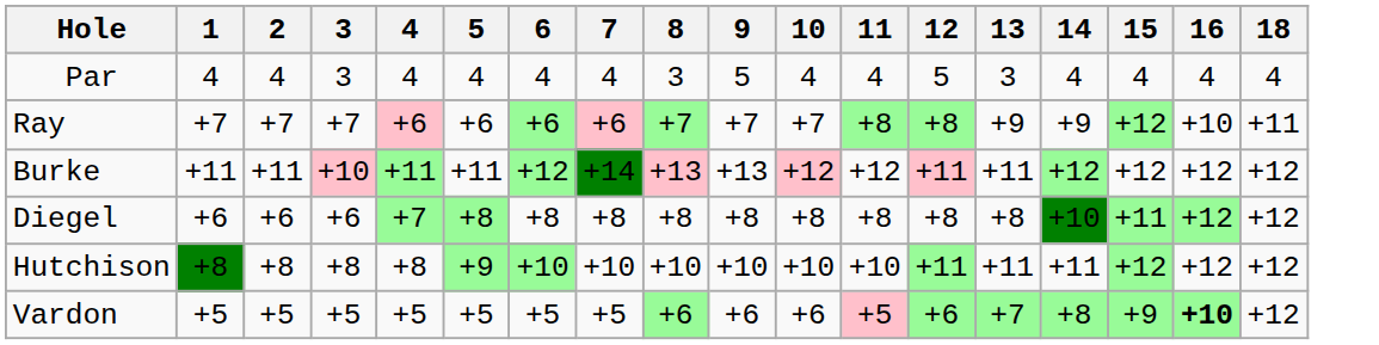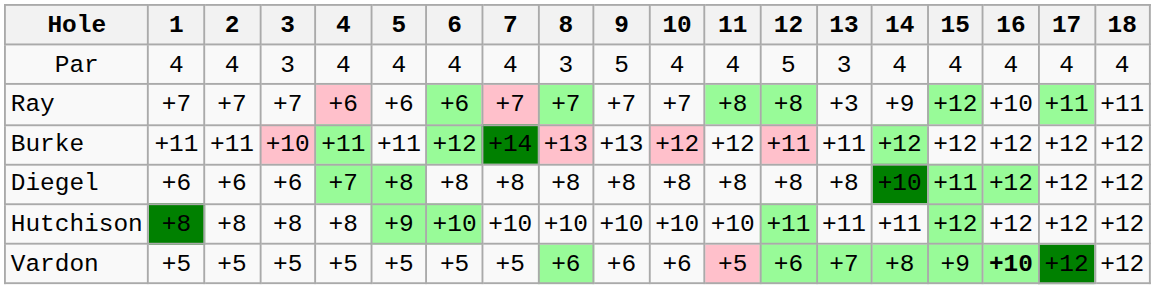 <table class="wikitable" style="text-align:center">
 <tr>
 <th>Hole</th>
 <th>1</th>
 <th>2</th>
 <th>3</th>
 <th>4</th>
 <th>5</th>
 <th>6</th>
 <th>7</th>
 <th>8</th>
 <th>9</th>
 <th>10</th>
 <th>11</th>
 <th>12</th>
 <th>13</th>
 <th>14</th>
 <th>15</th>
 <th>16</th>
+<th>17</th>
 <th>18</th>
 </tr>
 <tr>
 <td>Par</td>
 <td>4</td>
 <td>4</td>
 <td>3</td>
 <td>4</td>
 <td>4</td>
 <td>4</td>
 <td>4</td>
 <td>3</td>
 <td>5</td>
 <td>4</td>
 <td>4</td>
 <td>5</td>
 <td>3</td>
 <td>4</td>
 <td>4</td>
 <td>4</td>
 <td>4</td>
+<td>4</td>
 </tr>
 <tr>
 <td align=left> Ray</td>
 <td>+7</td>
 <td>+7</td>
 <td>+7</td>
 <td style="background: Pink;">+6</td>
 <td>+6</td>
 <td style="background: PaleGreen;">+6</td>
-<td style="background: Pink;">+6</td>
+<td style="background: Pink;">+7</td>
 <td style="background: PaleGreen;">+7</td>
 <td>+7</td>
 <td>+7</td>
 <td style="background: PaleGreen;">+8</td>
 <td style="background: PaleGreen;">+8</td>
-<td>+9</td>
+<td>+3</td>
 <td>+9</td>
 <td style="background: PaleGreen;">+12</td>
 <td>+10</td>
+<td style="background: PaleGreen;">+11</td>
 <td>+11</td>
 </tr>
 <tr>
 <td align=left> Burke</td>
 <td>+11</td>
 <td>+11</td>
 <td style="background: Pink;">+10</td>
 <td style="background: PaleGreen;">+11</td>
 <td>+11</td>
 <td style="background: PaleGreen;">+12</td>
 <td style="background: Green;">+14</td>
 <td style="background: Pink;">+13</td>
 <td>+13</td>
 <td style="background: Pink;">+12</td>
 <td>+12</td>
 <td style="background: Pink;">+11</td>
 <td>+11</td>
 <td style="background: PaleGreen;">+12</td>
+<td>+12</td>
 <td>+12</td>
 <td>+12</td>
 <td>+12</td>
 </tr>
 <tr>
 <td align=left> Diegel</td>
 <td>+6</td>
 <td>+6</td>
 <td>+6</td>
 <td style="background: PaleGreen;">+7</td>
 <td style="background: PaleGreen;">+8</td>
 <td>+8</td>
 <td>+8</td>
 <td>+8</td>
 <td>+8</td>
 <td>+8</td>
 <td>+8</td>
 <td>+8</td>
 <td>+8</td>
 <td style="background: Green;">+10</td>
 <td style="background: PaleGreen;">+11</td>
 <td style="background: PaleGreen;">+12</td>
 <td>+12</td>
+<td>+12</td>
 </tr>
 <tr>
 <td align=left> Hutchison</td>
 <td style="background: Green;">+8</td>
 <td>+8</td>
 <td>+8</td>
 <td>+8</td>
 <td style="background: PaleGreen;">+9</td>
 <td style="background: PaleGreen;">+10</td>
 <td>+10</td>
 <td>+10</td>
 <td>+10</td>
 <td>+10</td>
 <td>+10</td>
 <td style="background: PaleGreen;">+11</td>
 <td>+11</td>
 <td>+11</td>
 <td style="background: PaleGreen;">+12</td>
+<td>+12</td>
 <td>+12</td>
 <td>+12</td>
 </tr>
 <tr>
 <td align=left> Vardon</td>
 <td>+5</td>
 <td>+5</td>
 <td>+5</td>
 <td>+5</td>
 <td>+5</td>
 <td>+5</td>
 <td>+5</td>
 <td style="background: PaleGreen;">+6</td>
 <td>+6</td>
 <td>+6</td>
 <td style="background: Pink;">+5</td>
 <td style="background: PaleGreen;">+6</td>
 <td style="background: PaleGreen;">+7</td>
 <td style="background: PaleGreen;">+8</td>
 <td style="background: PaleGreen;">+9</td>
 <td style="background: PaleGreen;"><strong>+10</strong></td>
+<td style="background: Green;">+12</td>
 <td>+12</td>
 </tr>
 </table>
